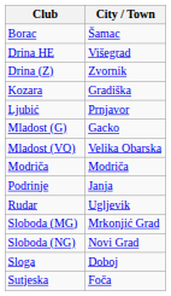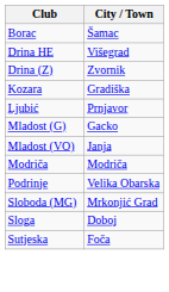 <table class="wikitable sortable">
 <tr>
 <th style="width:100px;">Club</th>
 <th style="width:100px;">City / Town</th>
 </tr>
 <tr>
 <td><a href='#'>Borac</a></td>
 <td><a href='#'>Šamac</a></td>
 </tr>
 <tr>
 <td><a href='#'>Drina HE</a></td>
 <td><a href='#'>Višegrad</a></td>
 </tr>
 <tr>
 <td><a href='#'>Drina (Z)</a></td>
 <td><a href='#'>Zvornik</a></td>
 </tr>
 <tr>
 <td><a href='#'>Kozara</a></td>
 <td><a href='#'>Gradiška</a></td>
 </tr>
 <tr>
 <td><a href='#'>Ljubić</a></td>
 <td><a href='#'>Prnjavor</a></td>
 </tr>
 <tr>
 <td><a href='#'>Mladost (G)</a></td>
 <td><a href='#'>Gacko</a></td>
 </tr>
 <tr>
 <td><a href='#'>Mladost (VO)</a></td>
-<td><a href='#'>Velika Obarska</a></td>
+<td><a href='#'>Janja</a></td>
 </tr>
 <tr>
 <td><a href='#'>Modriča</a></td>
 <td><a href='#'>Modriča</a></td>
 </tr>
 <tr>
 <td><a href='#'>Podrinje</a></td>
-<td><a href='#'>Janja</a></td>
-</tr>
-<tr>
-<td><a href='#'>Rudar</a></td>
-<td><a href='#'>Ugljevik</a></td>
+<td><a href='#'>Velika Obarska</a></td>
 </tr>
 <tr>
 <td><a href='#'>Sloboda (MG)</a></td>
 <td><a href='#'>Mrkonjić Grad</a></td>
-</tr>
-<tr>
-<td><a href='#'>Sloboda (NG)</a></td>
-<td><a href='#'>Novi Grad</a></td>
 </tr>
 <tr>
 <td><a href='#'>Sloga</a></td>
 <td><a href='#'>Doboj</a></td>
 </tr>
 <tr>
 <td><a href='#'>Sutjeska</a></td>
 <td><a href='#'>Foča</a></td>
 </tr>
 </table>
